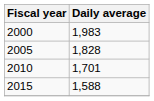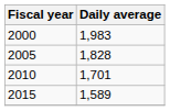 <table class="wikitable">
 <tr>
 <th>Fiscal year</th>
 <th>Daily average</th>
 </tr>
 <tr>
 <td>2000</td>
 <td>1,983</td>
 </tr>
 <tr>
 <td>2005</td>
 <td>1,828</td>
 </tr>
 <tr>
 <td>2010</td>
 <td>1,701</td>
 </tr>
 <tr>
 <td>2015</td>
-<td>1,588</td>
+<td>1,589</td>
 </tr>
 <tr>
 </tr>
 </table>
